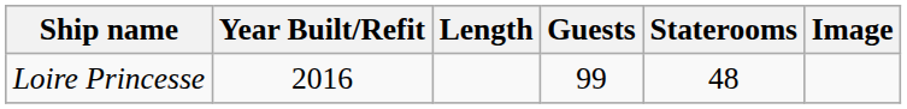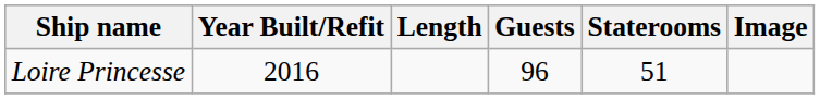 <table class="wikitable">
 <tr>
 <th>Ship name</th>
 <th>Year Built/Refit</th>
 <th>Length</th>
 <th>Guests</th>
 <th>Staterooms</th>
 <th>Image</th>
 </tr>
 <tr>
 <td><em>Loire Princesse</em></td>
 <td style="text-align:Center;">2016</td>
 <td style="text-align:Center;"></td>
-<td style="text-align:Center;">99</td>
-<td style="text-align:Center;">48</td>
+<td style="text-align:Center;">96</td>
+<td style="text-align:Center;">51</td>
 <td style="text-align:Center;"></td>
 </tr>
 </table>
